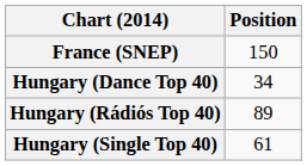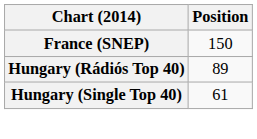 <table class="wikitable sortable plainrowheaders">
 <tr>
 <th scope="col">Chart (2014)</th>
 <th scope="col">Position</th>
 </tr>
 <tr>
 <th scope="row">France (SNEP)</th>
 <td style="text-align:center">150</td>
 </tr>
 <tr>
-<th scope="row">Hungary (Dance Top 40)</th>
-<td style="text-align:center">34</td>
-</tr>
-<tr>
 <th scope="row">Hungary (Rádiós Top 40)</th>
 <td style="text-align:center">89</td>
 </tr>
 <tr>
 <th scope="row">Hungary (Single Top 40)</th>
 <td style="text-align:center">61</td>
 </tr>
 </table>
